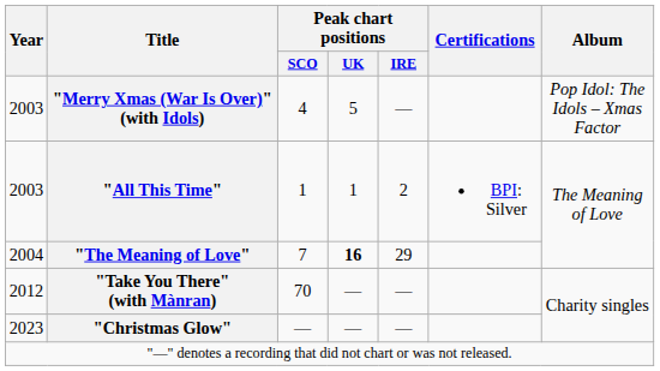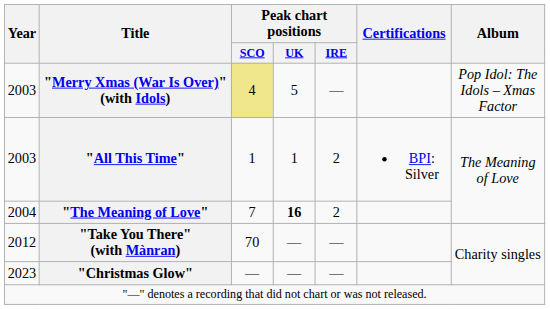 <table class="wikitable plainrowheaders" style="text-align:center;">
 <tr>
 <th scope="col" rowspan="2" style="width:1em;">Year</th>
 <th scope="col" rowspan="2" style="width:13em;">Title</th>
 <th scope="col" colspan="3">Peak chart positions</th>
 <th scope="col" rowspan="2"><a href='#'>Certifications</a></th>
 <th scope="col" rowspan="2">Album</th>
 </tr>
 <tr>
 <th scope="col" style="width:3em;font-size:85%;"><a href='#'>SCO</a><br></th>
 <th scope="col" style="width:3em;font-size:85%;"><a href='#'>UK</a><br></th>
 <th scope="col" style="width:3em;font-size:85%;"><a href='#'>IRE</a><br></th>
 </tr>
 <tr>
 <td>2003</td>
 <th scope="row">"<a href='#'>Merry Xmas (War Is Over)</a>"<br><span>(with <a href='#'>Idols</a>)</span></th>
-<td>4</td>
+<td style="background: khaki;">4</td>
 <td>5</td>
 <td>—</td>
 <td></td>
 <td><em>Pop Idol: The Idols – Xmas Factor</em></td>
 </tr>
 <tr>
 <td>2003</td>
 <th scope="row">"<a href='#'>All This Time</a>"</th>
 <td>1</td>
 <td>1</td>
 <td>2</td>
 <td><br><ul><li><a href='#'>BPI</a>: Silver</li></ul></td>
 <td rowspan="2"><em>The Meaning of Love</em></td>
 </tr>
 <tr>
 <td>2004</td>
 <th scope="row">"<a href='#'>The Meaning of Love</a>"</th>
 <td>7</td>
 <td><strong>16</strong></td>
-<td>29</td>
+<td>2</td>
 <td></td>
 </tr>
 <tr>
 <td>2012</td>
 <th scope="row">"Take You There"<br><span>(with <a href='#'>Mànran</a>)</span></th>
 <td>70</td>
 <td>—</td>
 <td>—</td>
 <td></td>
 <td rowspan="2">Charity singles</td>
 </tr>
 <tr>
 <td>2023</td>
 <th scope="row">"Christmas Glow"</th>
 <td>—</td>
 <td>—</td>
 <td>—</td>
 <td></td>
 </tr>
 <tr>
 <td colspan="20" style="font-size:85%;">"—" denotes a recording that did not chart or was not released.</td>
 </tr>
 </table>
